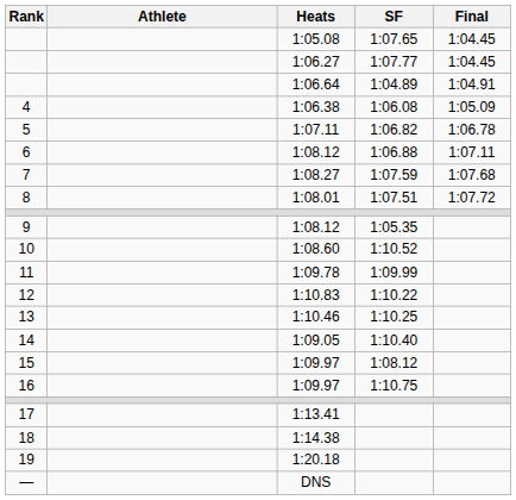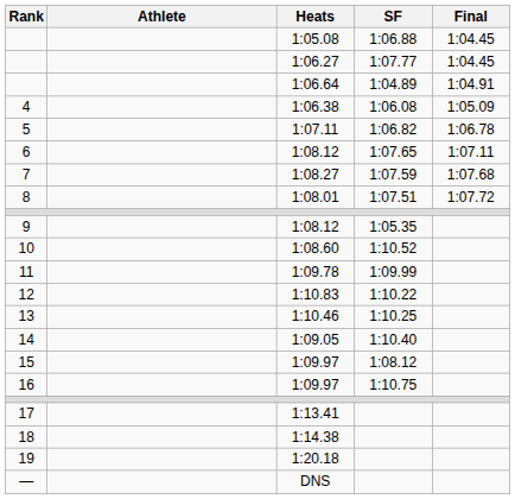 <table class=wikitable style="text-align:center">
 <tr>
 <th width=40>Rank</th>
 <th width=250>Athlete</th>
 <th width=80>Heats</th>
 <th width=80>SF</th>
 <th width=80>Final</th>
 </tr>
 <tr>
 <td></td>
 <td align=left></td>
 <td>1:05.08</td>
-<td>1:07.65</td>
+<td>1:06.88</td>
 <td>1:04.45</td>
 </tr>
 <tr>
 <td></td>
 <td align=left></td>
 <td>1:06.27</td>
 <td>1:07.77</td>
 <td>1:04.45</td>
 </tr>
 <tr>
 <td></td>
 <td align=left></td>
 <td>1:06.64</td>
 <td>1:04.89</td>
 <td>1:04.91</td>
 </tr>
 <tr>
 <td>4</td>
 <td align=left></td>
 <td>1:06.38</td>
 <td>1:06.08</td>
 <td>1:05.09</td>
 </tr>
 <tr>
 <td>5</td>
 <td align=left></td>
 <td>1:07.11</td>
 <td>1:06.82</td>
 <td>1:06.78</td>
 </tr>
 <tr>
 <td>6</td>
 <td align=left></td>
 <td>1:08.12</td>
-<td>1:06.88</td>
+<td>1:07.65</td>
 <td>1:07.11</td>
 </tr>
 <tr>
 <td>7</td>
 <td align=left></td>
 <td>1:08.27</td>
 <td>1:07.59</td>
 <td>1:07.68</td>
 </tr>
 <tr>
 <td>8</td>
 <td align=left></td>
 <td>1:08.01</td>
 <td>1:07.51</td>
 <td>1:07.72</td>
 </tr>
 <tr bgcolor=#DDDDDD>
 <td colspan=5></td>
 </tr>
 <tr>
 <td>9</td>
 <td align=left></td>
 <td>1:08.12</td>
 <td>1:05.35</td>
 <td></td>
 </tr>
 <tr>
 <td>10</td>
 <td align=left></td>
 <td>1:08.60</td>
 <td>1:10.52</td>
 <td></td>
 </tr>
 <tr>
 <td>11</td>
 <td align=left></td>
 <td>1:09.78</td>
 <td>1:09.99</td>
 <td></td>
 </tr>
 <tr>
 <td>12</td>
 <td align=left></td>
 <td>1:10.83</td>
 <td>1:10.22</td>
 <td></td>
 </tr>
 <tr>
 <td>13</td>
 <td align=left></td>
 <td>1:10.46</td>
 <td>1:10.25</td>
 <td></td>
 </tr>
 <tr>
 <td>14</td>
 <td align=left></td>
 <td>1:09.05</td>
 <td>1:10.40</td>
 <td></td>
 </tr>
 <tr>
 <td>15</td>
 <td align=left></td>
 <td>1:09.97</td>
 <td>1:08.12</td>
 <td></td>
 </tr>
 <tr>
 <td>16</td>
 <td align=left></td>
 <td>1:09.97</td>
 <td>1:10.75</td>
 <td></td>
 </tr>
 <tr bgcolor=#DDDDDD>
 <td colspan=5></td>
 </tr>
 <tr>
 <td>17</td>
 <td align=left></td>
 <td>1:13.41</td>
 <td></td>
 <td></td>
 </tr>
 <tr>
 <td>18</td>
 <td align=left></td>
 <td>1:14.38</td>
 <td></td>
 <td></td>
 </tr>
 <tr>
 <td>19</td>
 <td align=left></td>
 <td>1:20.18</td>
 <td></td>
 <td></td>
 </tr>
 <tr>
 <td>—</td>
 <td align=left></td>
 <td>DNS</td>
 <td></td>
 <td></td>
 </tr>
 </table>
